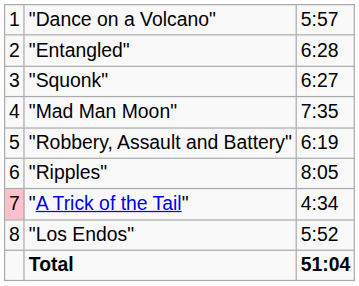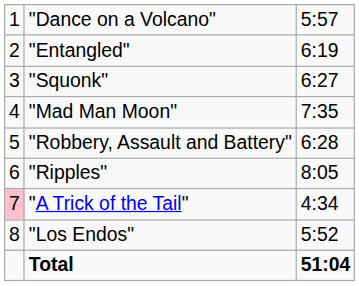 <table class="wikitable">
 <tr>
 <td>1</td>
 <td>"Dance on a Volcano"</td>
 <td>5:57</td>
 </tr>
 <tr>
 <td>2</td>
 <td>"Entangled"</td>
-<td>6:28</td>
+<td>6:19</td>
 </tr>
 <tr>
 <td>3</td>
 <td>"Squonk"</td>
 <td>6:27</td>
 </tr>
 <tr>
 <td>4</td>
 <td>"Mad Man Moon"</td>
 <td>7:35</td>
 </tr>
 <tr>
 <td>5</td>
 <td>"Robbery, Assault and Battery"</td>
-<td>6:19</td>
+<td>6:28</td>
 </tr>
 <tr>
 <td>6</td>
 <td>"Ripples"</td>
 <td>8:05</td>
 </tr>
 <tr>
 <td style="background: pink;">7</td>
 <td>"<a href='#'>A Trick of the Tail</a>"</td>
 <td>4:34</td>
 </tr>
 <tr>
 <td>8</td>
 <td>"Los Endos"</td>
 <td>5:52</td>
 </tr>
 <tr>
 <td></td>
 <td><strong>Total</strong></td>
 <td><strong>51:04</strong></td>
 </tr>
 </table>
